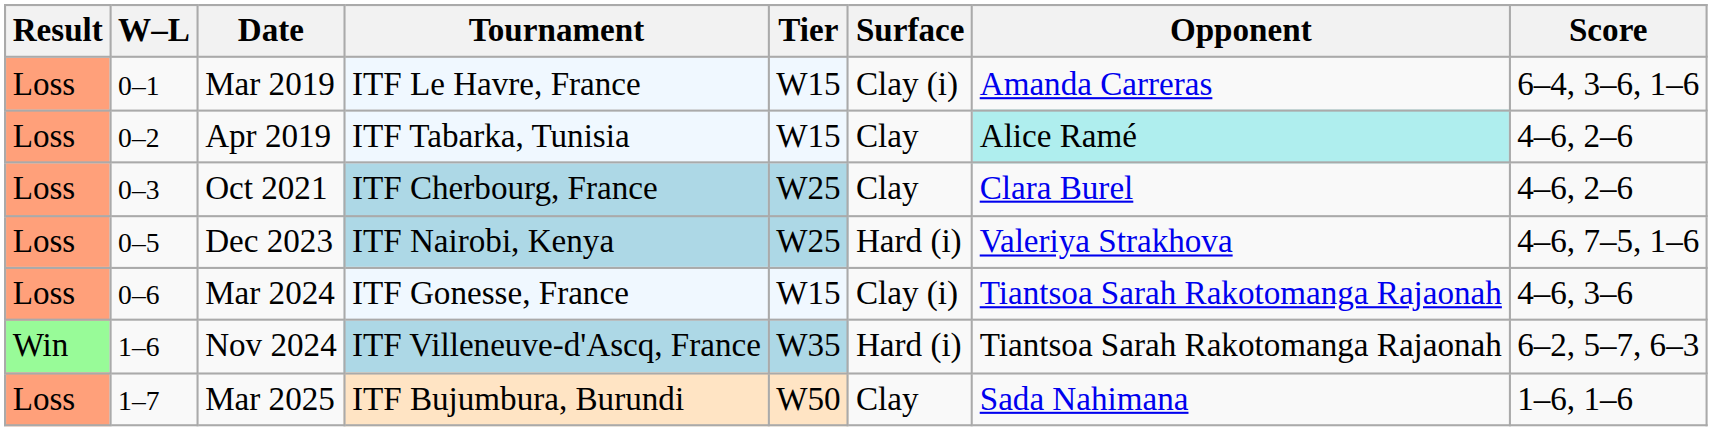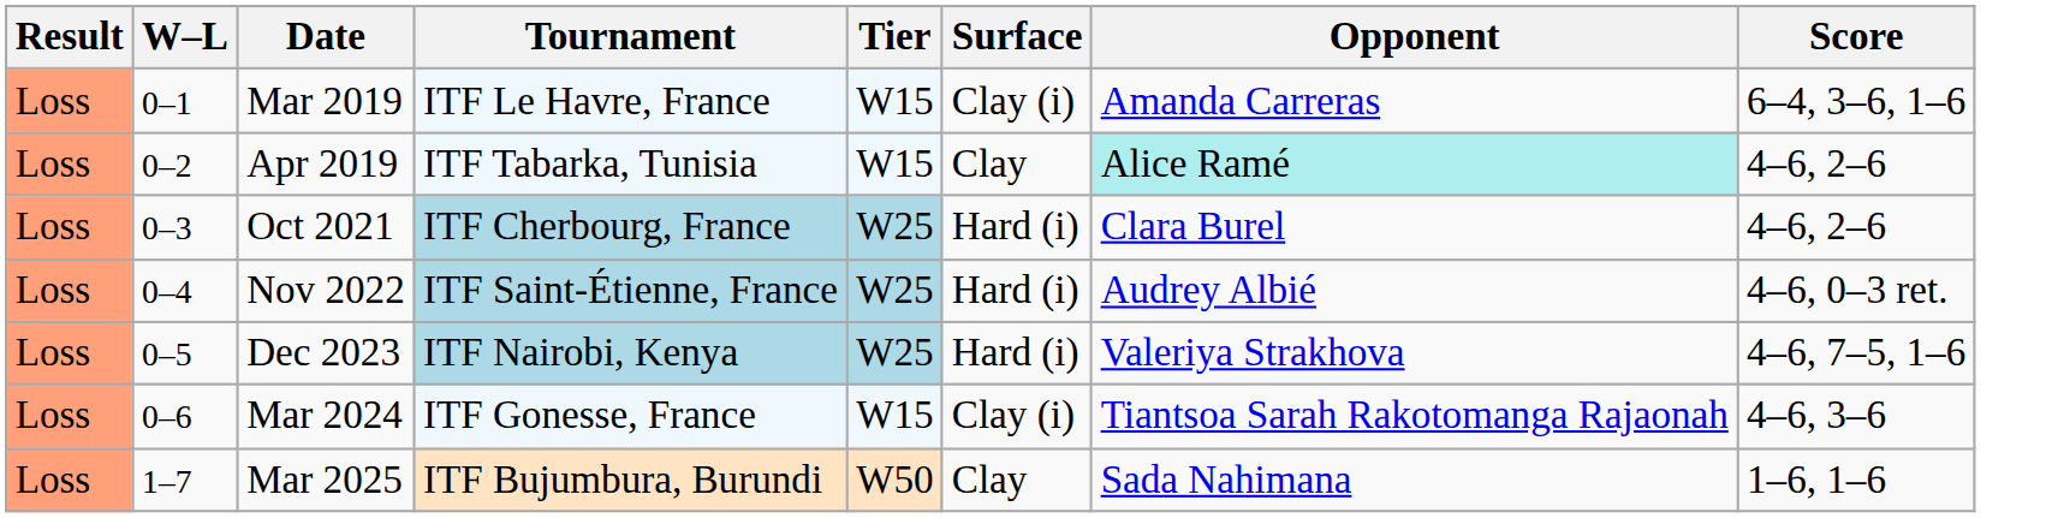 <table class="sortable wikitable">
 <tr>
 <th>Result</th>
 <th class="unsortable">W–L</th>
 <th>Date</th>
 <th>Tournament</th>
 <th>Tier</th>
 <th>Surface</th>
 <th>Opponent</th>
 <th class="unsortable">Score</th>
 </tr>
 <tr>
 <td style="background:#FFA07A;">Loss</td>
 <td><small>0–1</small></td>
 <td>Mar 2019</td>
 <td style="background:#f0f8ff;">ITF Le Havre, France</td>
 <td style="background:#f0f8ff;">W15</td>
 <td>Clay (i)</td>
 <td> <a href='#'>Amanda Carreras</a></td>
 <td>6–4, 3–6, 1–6</td>
 </tr>
 <tr>
 <td style="background:#FFA07A;">Loss</td>
 <td><small>0–2</small></td>
 <td>Apr 2019</td>
 <td style="background:#f0f8ff;">ITF Tabarka, Tunisia</td>
 <td style="background:#f0f8ff;">W15</td>
 <td>Clay</td>
 <td style="background: paleturquoise;"> Alice Ramé</td>
 <td>4–6, 2–6</td>
 </tr>
 <tr>
 <td style="background:#FFA07A;">Loss</td>
 <td><small>0–3</small></td>
 <td>Oct 2021</td>
 <td style="background:lightblue;">ITF Cherbourg, France</td>
 <td style="background:lightblue;">W25</td>
-<td>Clay</td>
+<td>Hard (i)</td>
 <td> <a href='#'>Clara Burel</a></td>
 <td>4–6, 2–6</td>
+</tr>
+<tr>
+<td style="background:#FFA07A;">Loss</td>
+<td><small>0–4</small></td>
+<td>Nov 2022</td>
+<td style="background:lightblue;">ITF Saint-Étienne, France</td>
+<td style="background:lightblue;">W25</td>
+<td>Hard (i)</td>
+<td> <a href='#'>Audrey Albié</a></td>
+<td>4–6, 0–3 ret.</td>
 </tr>
 <tr>
 <td style="background:#FFA07A;">Loss</td>
 <td><small>0–5</small></td>
 <td>Dec 2023</td>
 <td style="background:lightblue;">ITF Nairobi, Kenya</td>
 <td style="background:lightblue;">W25</td>
 <td>Hard (i)</td>
 <td> <a href='#'>Valeriya Strakhova</a></td>
 <td>4–6, 7–5, 1–6</td>
 </tr>
 <tr>
 <td style="background:#FFA07A;">Loss</td>
 <td><small>0–6</small></td>
 <td>Mar 2024</td>
 <td style="background:#f0f8ff;">ITF Gonesse, France</td>
 <td style="background:#f0f8ff;">W15</td>
 <td>Clay (i)</td>
 <td> <a href='#'>Tiantsoa Sarah Rakotomanga Rajaonah</a></td>
 <td>4–6, 3–6</td>
 </tr>
 <tr>
-<td style="background:#98FB98;">Win</td>
-<td><small>1–6</small></td>
-<td>Nov 2024</td>
-<td style="background:lightblue;">ITF Villeneuve-d'Ascq, France</td>
-<td style="background:lightblue;">W35</td>
-<td>Hard (i)</td>
-<td> Tiantsoa Sarah Rakotomanga Rajaonah</td>
-<td>6–2, 5–7, 6–3</td>
-</tr>
-<tr>
 <td style="background:#FFA07A;">Loss</td>
 <td><small>1–7</small></td>
 <td>Mar 2025</td>
 <td style="background:#ffe4c4;">ITF Bujumbura, Burundi</td>
 <td style="background:#ffe4c4;">W50</td>
 <td>Clay</td>
 <td> <a href='#'>Sada Nahimana</a></td>
 <td>1–6, 1–6</td>
 </tr>
 </table>
